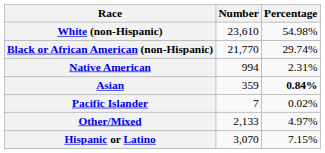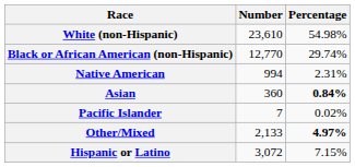 <table class="wikitable" style="text-align:right">
 <tr>
 <th scope="col">Race</th>
 <th scope="col">Number</th>
 <th scope="col">Percentage</th>
 </tr>
 <tr>
 <th scope="row"><a href='#'>White</a> (non-Hispanic)</th>
 <td>23,610</td>
 <td>54.98%</td>
 </tr>
 <tr>
 <th scope="row"><a href='#'>Black or African American</a> (non-Hispanic)</th>
-<td>21,770</td>
+<td>12,770</td>
 <td>29.74%</td>
 </tr>
 <tr>
 <th scope="row"><a href='#'>Native American</a></th>
 <td>994</td>
 <td>2.31%</td>
 </tr>
 <tr>
 <th scope="row"><a href='#'>Asian</a></th>
-<td>359</td>
+<td>360</td>
 <td><strong>0.84%</strong></td>
 </tr>
 <tr>
 <th scope="row"><a href='#'>Pacific Islander</a></th>
 <td>7</td>
 <td>0.02%</td>
 </tr>
 <tr>
 <th scope="row"><a href='#'>Other/Mixed</a></th>
 <td>2,133</td>
-<td>4.97%</td>
+<td><strong>4.97%</strong></td>
 </tr>
 <tr>
 <th scope="row"><a href='#'>Hispanic</a> or <a href='#'>Latino</a></th>
-<td>3,070</td>
+<td>3,072</td>
 <td>7.15%</td>
 </tr>
 </table>
